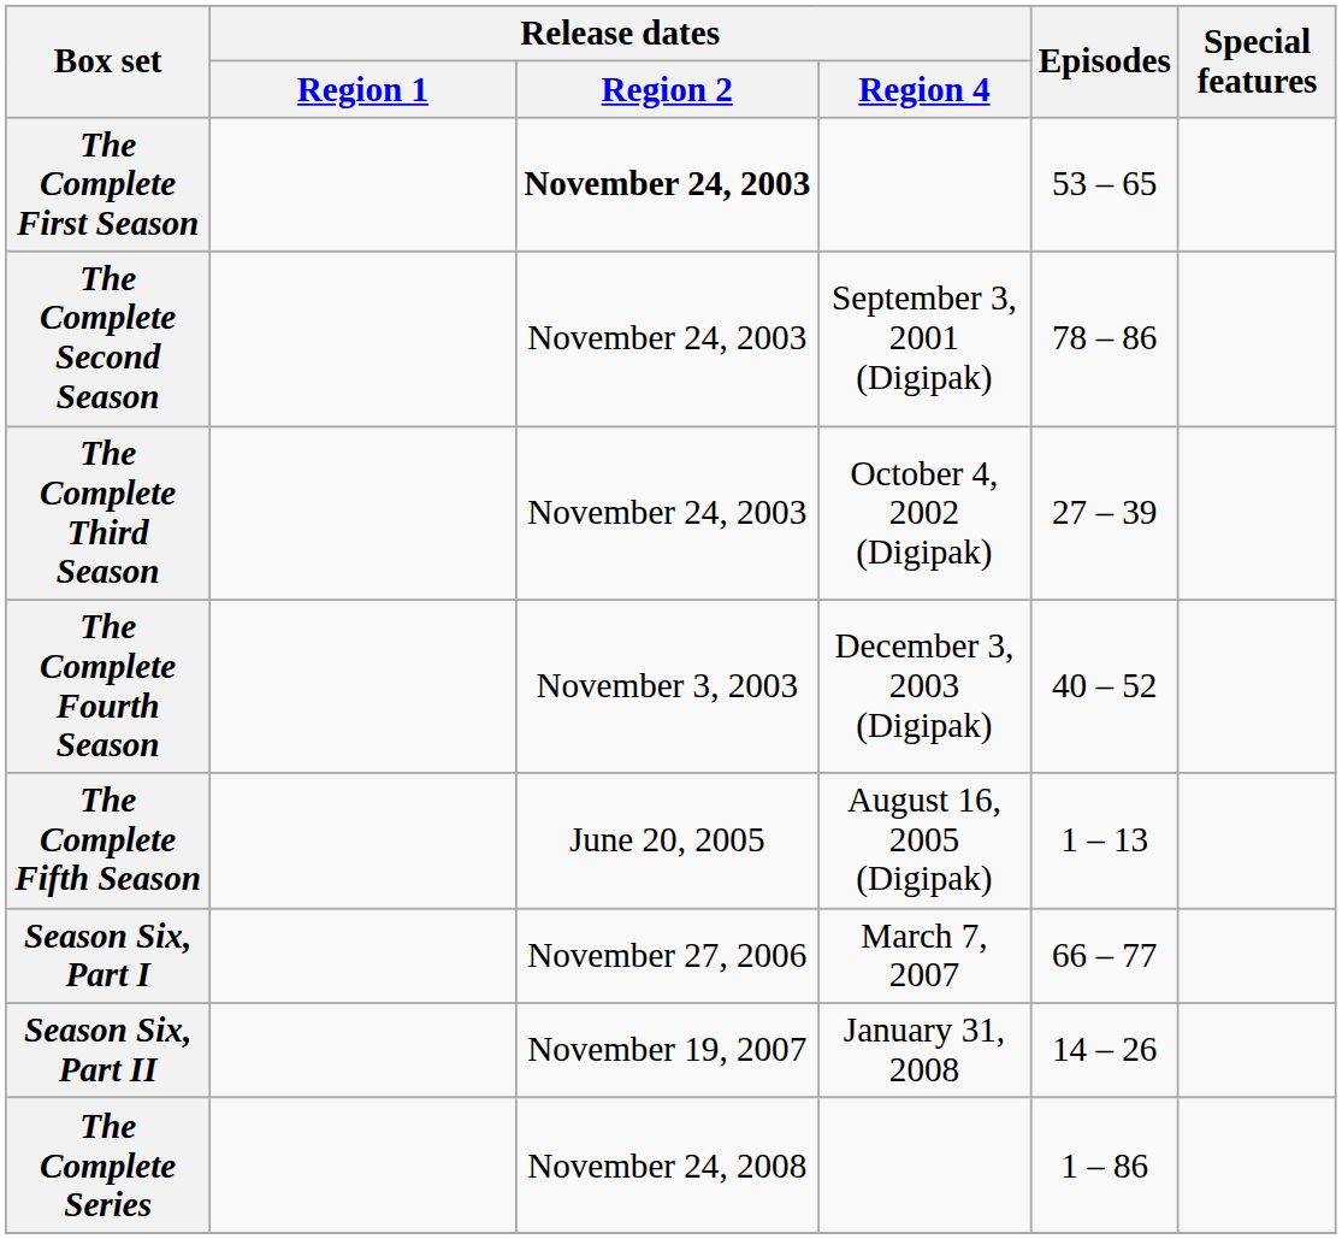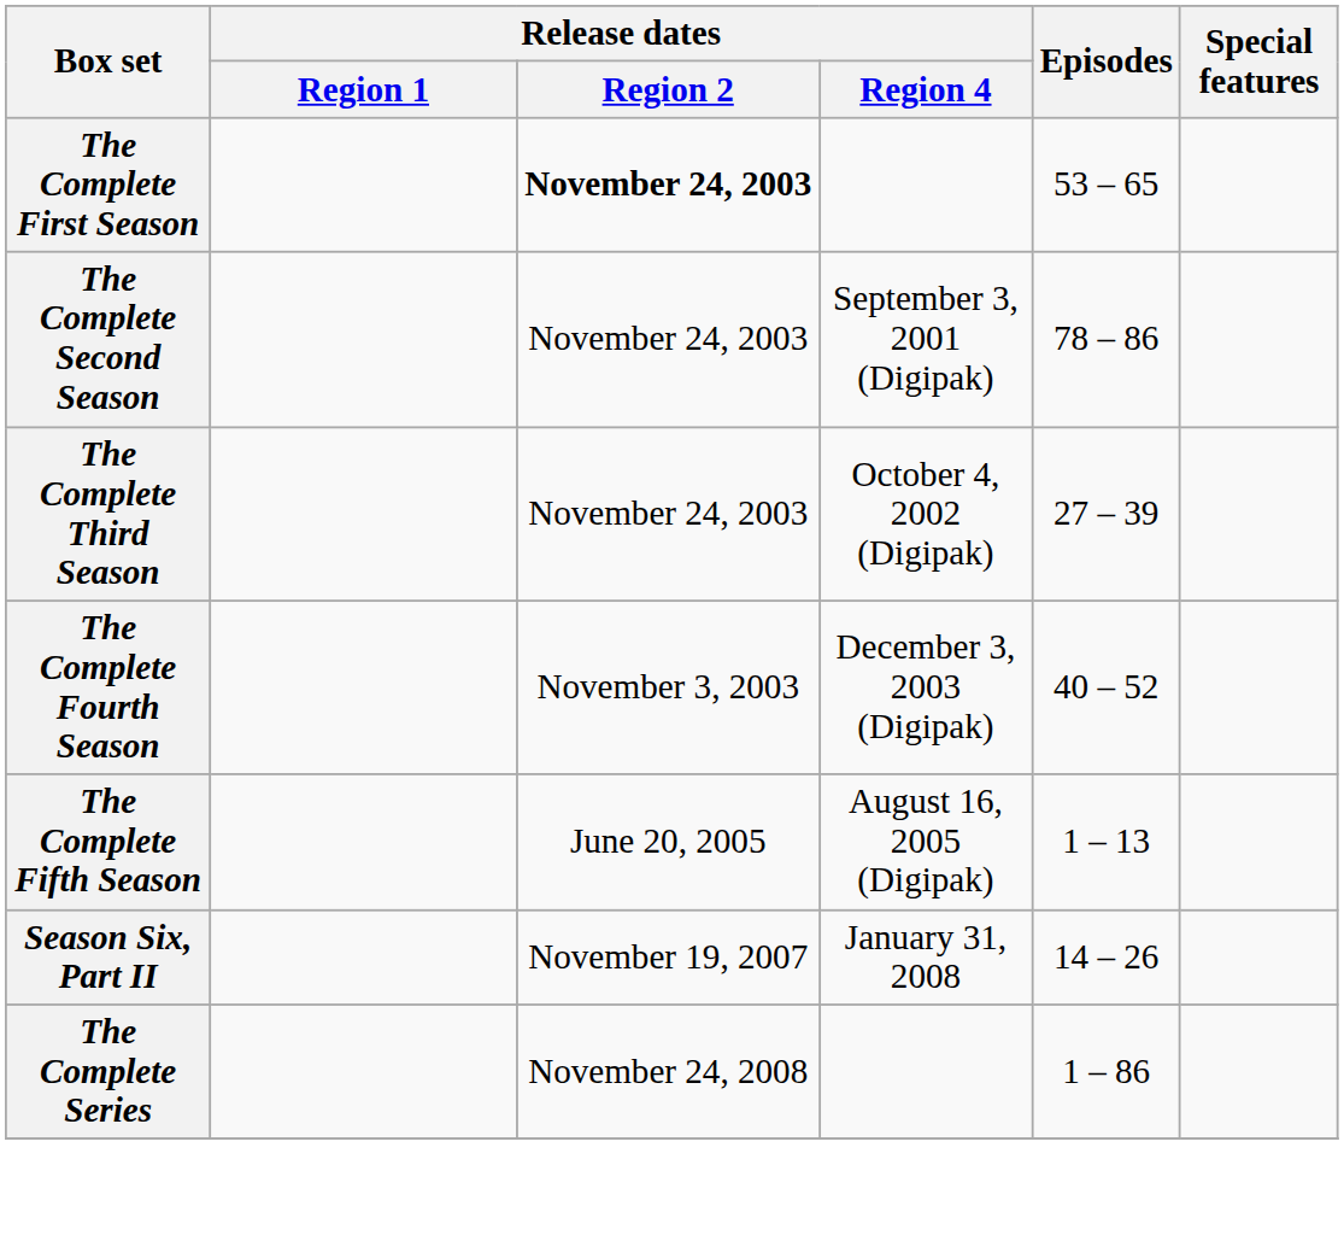 <table class="wikitable" style="text-align:center">
 <tr>
 <th rowspan="2">Box set</th>
 <th colspan="3">Release dates</th>
 <th rowspan="2">Episodes</th>
 <th rowspan="2">Special features</th>
 </tr>
 <tr>
 <th><a href='#'>Region 1</a></th>
 <th><a href='#'>Region 2</a></th>
 <th><a href='#'>Region 4</a></th>
 </tr>
 <tr>
 <th><em>The Complete First Season</em></th>
 <td style="white-space:nowrap;" width="23% "></td>
 <td style="white-space:nowrap;"><strong>November 24, 2003</strong></td>
 <td style="white-space:nowrap;"></td>
 <td>53 – 65</td>
 <td align="left"><br></td>
 </tr>
 <tr>
 <th><em>The Complete Second Season</em></th>
 <td></td>
 <td>November 24, 2003</td>
 <td>September 3, 2001 (Digipak)</td>
 <td>78 – 86</td>
 <td align="left"><br></td>
 </tr>
 <tr>
 <th><em>The Complete Third Season</em></th>
 <td></td>
 <td>November 24, 2003</td>
 <td>October 4, 2002 (Digipak)</td>
 <td>27 – 39</td>
 <td align="left"><br></td>
 </tr>
 <tr>
 <th><em>The Complete Fourth Season</em></th>
 <td></td>
 <td>November 3, 2003</td>
 <td>December 3, 2003 (Digipak)</td>
 <td>40 – 52</td>
 <td align="left"><br></td>
 </tr>
 <tr>
 <th><em>The Complete Fifth Season</em></th>
 <td></td>
 <td>June 20, 2005</td>
 <td>August 16, 2005 (Digipak)</td>
 <td>1 – 13</td>
 <td align="left"><br></td>
 </tr>
 <tr>
-<th><em>Season Six, Part I</em></th>
-<td></td>
-<td>November 27, 2006</td>
-<td>March 7, 2007</td>
-<td>66 – 77</td>
-<td align="left"><br></td>
-</tr>
-<tr>
 <th><em>Season Six, Part II</em></th>
 <td></td>
 <td>November 19, 2007</td>
 <td>January 31, 2008</td>
 <td>14 – 26</td>
 <td align="left"><br></td>
 </tr>
 <tr>
 <th><em>The Complete Series</em></th>
 <td></td>
 <td>November 24, 2008</td>
 <td></td>
 <td>1 – 86</td>
 <td align="left"><br></td>
 </tr>
 <tr>
 </tr>
 </table>
